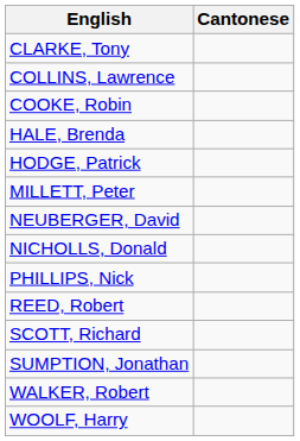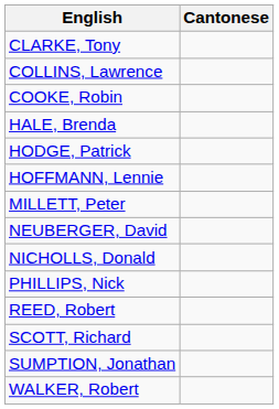 <table class="wikitable sortable">
 <tr>
 <th>English</th>
 <th>Cantonese</th>
 </tr>
 <tr>
 <td><a href='#'>CLARKE, Tony</a></td>
 <td></td>
 </tr>
 <tr>
 <td><a href='#'>COLLINS, Lawrence</a></td>
 <td></td>
 </tr>
 <tr>
 <td><a href='#'>COOKE, Robin</a></td>
 <td></td>
 </tr>
 <tr>
 <td><a href='#'>HALE, Brenda</a></td>
 <td></td>
 </tr>
 <tr>
 <td><a href='#'>HODGE, Patrick</a></td>
+<td></td>
+</tr>
+<tr>
+<td><a href='#'>HOFFMANN, Lennie</a></td>
 <td></td>
 </tr>
 <tr>
 <td><a href='#'>MILLETT, Peter</a></td>
 <td></td>
 </tr>
 <tr>
 <td><a href='#'>NEUBERGER, David</a></td>
 <td></td>
 </tr>
 <tr>
 <td><a href='#'>NICHOLLS, Donald</a></td>
 <td></td>
 </tr>
 <tr>
 <td><a href='#'>PHILLIPS, Nick</a></td>
 <td></td>
 </tr>
 <tr>
 <td><a href='#'>REED, Robert</a></td>
 <td></td>
 </tr>
 <tr>
 <td><a href='#'>SCOTT, Richard</a></td>
 <td></td>
 </tr>
 <tr>
 <td><a href='#'>SUMPTION, Jonathan</a></td>
 <td></td>
 </tr>
 <tr>
 <td><a href='#'>WALKER, Robert</a></td>
 <td></td>
 </tr>
-<tr>
-<td><a href='#'>WOOLF, Harry</a></td>
-<td></td>
-</tr>
 </table>
